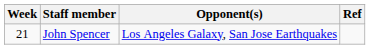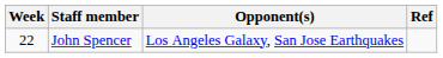 <table class=wikitable>
 <tr>
 <th>Week</th>
 <th>Staff member</th>
 <th>Opponent(s)</th>
 <th>Ref</th>
 </tr>
 <tr>
-<td align=center>21</td>
+<td align=center>22</td>
 <td> <a href='#'>John Spencer</a></td>
 <td rowspan="2"><a href='#'>Los Angeles Galaxy</a>, <a href='#'>San Jose Earthquakes</a></td>
 <td rowspan="2"></td>
 </tr>
 </table>
